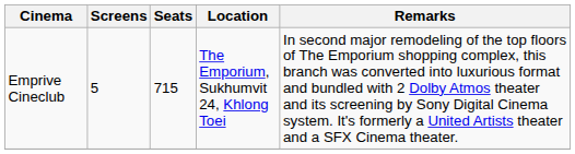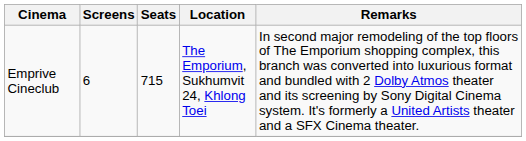 <table class="wikitable" width=100%>
 <tr>
 <th width="15%">Cinema</th>
 <th width="7%">Screens</th>
 <th width="7%">Seats</th>
 <th width="15%">Location</th>
 <th width="56%">Remarks</th>
 </tr>
 <tr>
 <td>Emprive Cineclub</td>
-<td>5</td>
+<td>6</td>
 <td>715</td>
 <td><a href='#'>The Emporium</a>, Sukhumvit 24, <a href='#'>Khlong Toei</a></td>
 <td>In second major remodeling of the top floors of The Emporium shopping complex, this branch was converted into luxurious format and bundled with 2 <a href='#'>Dolby Atmos</a> theater and its screening by Sony Digital Cinema system. It's formerly a <a href='#'>United Artists</a> theater and a SFX Cinema theater.</td>
 </tr>
 <tr>
 </tr>
 </table>
